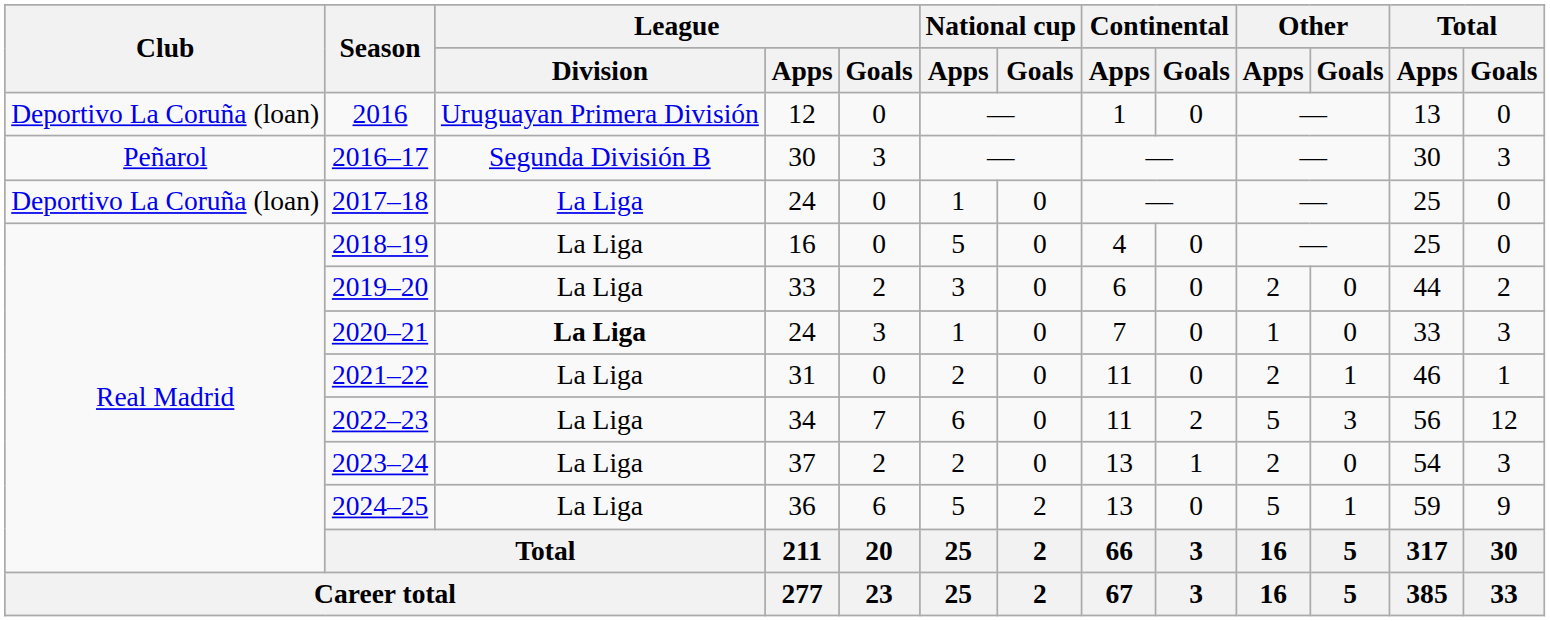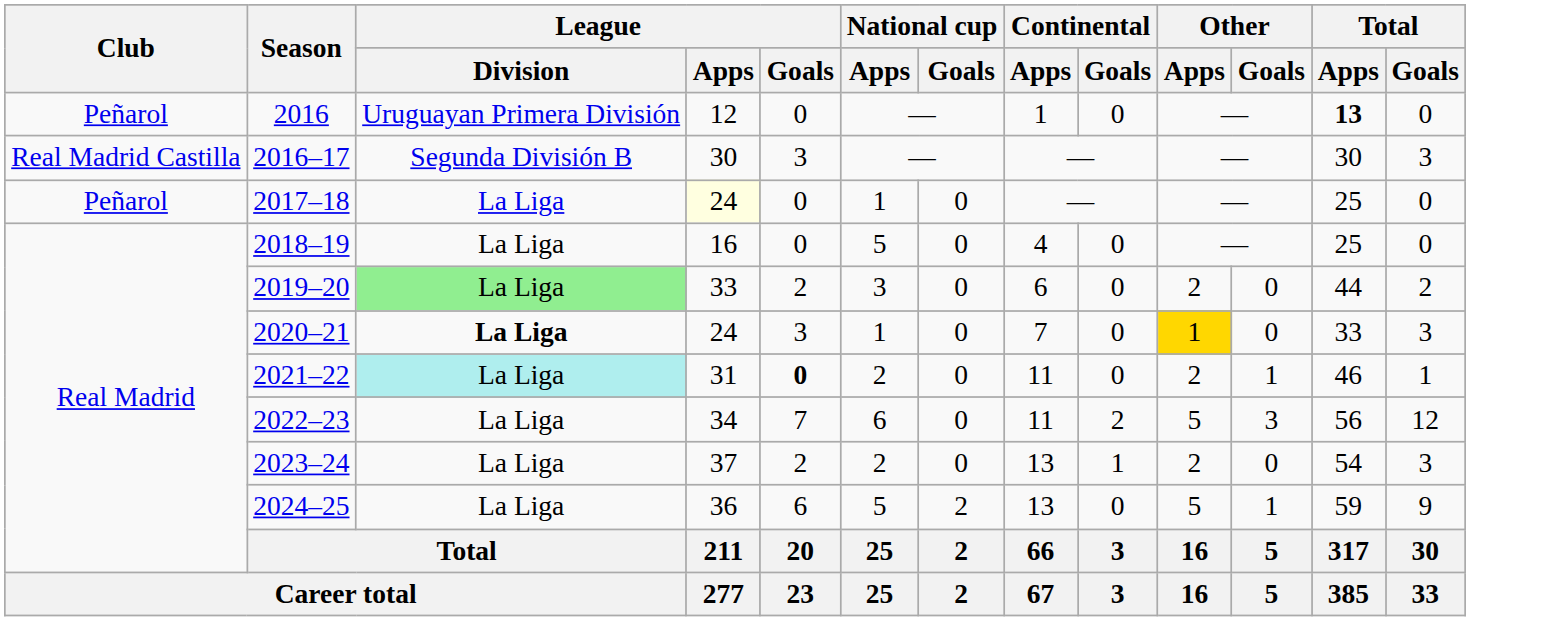 <table class="wikitable" style="text-align: center;">
 <tr>
 <th rowspan="2">Club</th>
 <th rowspan="2">Season</th>
 <th colspan="3">League</th>
 <th colspan="2">National cup</th>
 <th colspan="2">Continental</th>
 <th colspan="2">Other</th>
 <th colspan="2">Total</th>
 </tr>
 <tr>
 <th>Division</th>
 <th>Apps</th>
 <th>Goals</th>
 <th>Apps</th>
 <th>Goals</th>
 <th>Apps</th>
 <th>Goals</th>
 <th>Apps</th>
 <th>Goals</th>
 <th>Apps</th>
 <th>Goals</th>
 </tr>
 <tr>
-<td><a href='#'>Deportivo La Coruña</a> (loan)</td>
+<td><a href='#'>Peñarol</a></td>
 <td><a href='#'>2016</a></td>
 <td><a href='#'>Uruguayan Primera División</a></td>
 <td>12</td>
 <td>0</td>
 <td colspan="2">—</td>
 <td>1</td>
 <td>0</td>
 <td colspan="2">—</td>
-<td>13</td>
+<td><strong>13</strong></td>
 <td>0</td>
 </tr>
 <tr>
-<td><a href='#'>Peñarol</a></td>
+<td><a href='#'>Real Madrid Castilla</a></td>
 <td><a href='#'>2016–17</a></td>
 <td><a href='#'>Segunda División B</a></td>
 <td>30</td>
 <td>3</td>
 <td colspan="2">—</td>
 <td colspan="2">—</td>
 <td colspan="2">—</td>
 <td>30</td>
 <td>3</td>
 </tr>
 <tr>
-<td><a href='#'>Deportivo La Coruña</a> (loan)</td>
+<td><a href='#'>Peñarol</a></td>
 <td><a href='#'>2017–18</a></td>
 <td><a href='#'>La Liga</a></td>
-<td>24</td>
+<td style="background: lightyellow;">24</td>
 <td>0</td>
 <td>1</td>
 <td>0</td>
 <td colspan="2">—</td>
 <td colspan="2">—</td>
 <td>25</td>
 <td>0</td>
 </tr>
 <tr>
 <td rowspan=8><a href='#'>Real Madrid</a></td>
 <td><a href='#'>2018–19</a></td>
 <td>La Liga</td>
 <td>16</td>
 <td>0</td>
 <td>5</td>
 <td>0</td>
 <td>4</td>
 <td>0</td>
 <td colspan="2">—</td>
 <td>25</td>
 <td>0</td>
 </tr>
 <tr>
 <td><a href='#'>2019–20</a></td>
-<td>La Liga</td>
+<td style="background: lightgreen;">La Liga</td>
 <td>33</td>
 <td>2</td>
 <td>3</td>
 <td>0</td>
 <td>6</td>
 <td>0</td>
 <td>2</td>
 <td>0</td>
 <td>44</td>
 <td>2</td>
 </tr>
 <tr>
 <td><a href='#'>2020–21</a></td>
 <td><strong>La Liga</strong></td>
 <td>24</td>
 <td>3</td>
 <td>1</td>
 <td>0</td>
 <td>7</td>
 <td>0</td>
-<td>1</td>
+<td style="background: gold;">1</td>
 <td>0</td>
 <td>33</td>
 <td>3</td>
 </tr>
 <tr>
 <td><a href='#'>2021–22</a></td>
-<td>La Liga</td>
+<td style="background: paleturquoise;">La Liga</td>
 <td>31</td>
-<td>0</td>
+<td><strong>0</strong></td>
 <td>2</td>
 <td>0</td>
 <td>11</td>
 <td>0</td>
 <td>2</td>
 <td>1</td>
 <td>46</td>
 <td>1</td>
 </tr>
 <tr>
 <td><a href='#'>2022–23</a></td>
 <td>La Liga</td>
 <td>34</td>
 <td>7</td>
 <td>6</td>
 <td>0</td>
 <td>11</td>
 <td>2</td>
 <td>5</td>
 <td>3</td>
 <td>56</td>
 <td>12</td>
 </tr>
 <tr>
 <td><a href='#'>2023–24</a></td>
 <td>La Liga</td>
 <td>37</td>
 <td>2</td>
 <td>2</td>
 <td>0</td>
 <td>13</td>
 <td>1</td>
 <td>2</td>
 <td>0</td>
 <td>54</td>
 <td>3</td>
 </tr>
 <tr>
 <td><a href='#'>2024–25</a></td>
 <td>La Liga</td>
 <td>36</td>
 <td>6</td>
 <td>5</td>
 <td>2</td>
 <td>13</td>
 <td>0</td>
 <td>5</td>
 <td>1</td>
 <td>59</td>
 <td>9</td>
 </tr>
 <tr>
 <th colspan="2">Total</th>
 <th>211</th>
 <th>20</th>
 <th>25</th>
 <th>2</th>
 <th>66</th>
 <th>3</th>
 <th>16</th>
 <th>5</th>
 <th>317</th>
 <th>30</th>
 </tr>
 <tr>
 <th colspan="3">Career total</th>
 <th>277</th>
 <th>23</th>
 <th>25</th>
 <th>2</th>
 <th>67</th>
 <th>3</th>
 <th>16</th>
 <th>5</th>
 <th>385</th>
 <th>33</th>
 </tr>
 </table>
